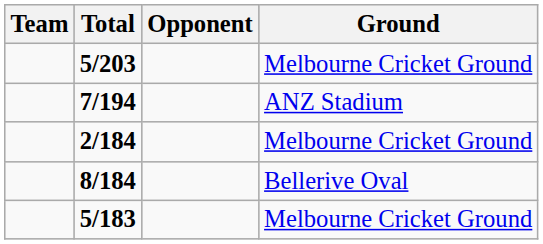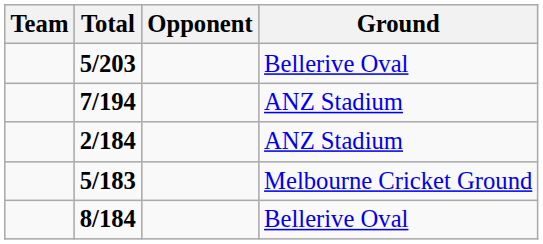 <table class="wikitable">
 <tr>
 <th>Team</th>
 <th>Total</th>
 <th>Opponent</th>
 <th>Ground</th>
 </tr>
 <tr>
 <td></td>
 <td><strong>5/203</strong></td>
 <td></td>
-<td><a href='#'>Melbourne Cricket Ground</a></td>
+<td><a href='#'>Bellerive Oval</a></td>
 </tr>
 <tr>
 <td></td>
 <td><strong>7/194</strong></td>
 <td></td>
 <td><a href='#'>ANZ Stadium</a></td>
 </tr>
 <tr>
 <td></td>
 <td><strong>2/184</strong></td>
 <td></td>
+<td><a href='#'>ANZ Stadium</a></td>
+</tr>
+<tr>
+<td></td>
+<td><strong>5/183</strong></td>
+<td></td>
 <td><a href='#'>Melbourne Cricket Ground</a></td>
 </tr>
 <tr>
 <td></td>
 <td><strong>8/184</strong></td>
 <td></td>
 <td><a href='#'>Bellerive Oval</a></td>
 </tr>
-<tr>
-<td></td>
-<td><strong>5/183</strong></td>
-<td></td>
-<td><a href='#'>Melbourne Cricket Ground</a></td>
-</tr>
 </table>
